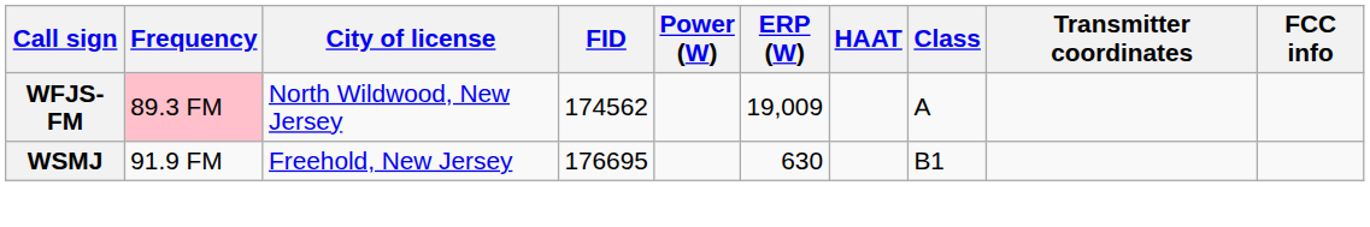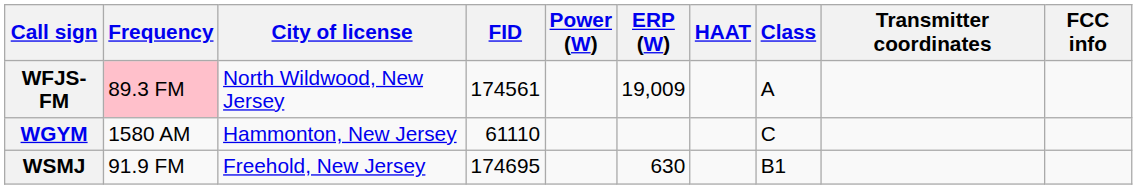 <table class="wikitable sortable">
 <tr>
 <th scope="col"><a href='#'>Call sign</a></th>
 <th scope="col" data-sort-type="number"><a href='#'>Frequency</a></th>
 <th scope="col"><a href='#'>City of license</a></th>
 <th scope="col" data-sort-type="number"><a href='#'>FID</a></th>
 <th scope="col" data-sort-type="number"><a href='#'>Power</a><br>(<a href='#'>W</a>)</th>
 <th scope="col" data-sort-type="number"><a href='#'>ERP</a><br>(<a href='#'>W</a>)</th>
 <th scope="col" data-sort-type="number"><a href='#'>HAAT</a></th>
 <th scope="col"><a href='#'>Class</a></th>
 <th scope="col" class="unsortable">Transmitter coordinates</th>
 <th scope="col" class="unsortable">FCC info</th>
 </tr>
 <tr>
 <th scope="row">WFJS-FM</th>
 <td style="background: pink;">89.3 FM</td>
 <td><a href='#'>North Wildwood, New Jersey</a></td>
-<td style="text-align: right;">174562</td>
+<td style="text-align: right;">174561</td>
 <td></td>
 <td style="text-align: right;">19,009</td>
 <td></td>
 <td>A</td>
 <td></td>
 <td></td>
 </tr>
 <tr>
+<th scope="row"><a href='#'>WGYM</a></th>
+<td>1580 AM</td>
+<td><a href='#'>Hammonton, New Jersey</a></td>
+<td style="text-align: right;">61110</td>
+<td style="text-align: right;"></td>
+<td></td>
+<td></td>
+<td>C</td>
+<td></td>
+<td></td>
+</tr>
+<tr>
 <th scope="row">WSMJ</th>
 <td>91.9 FM</td>
 <td><a href='#'>Freehold, New Jersey</a></td>
-<td style="text-align: right;">176695</td>
+<td style="text-align: right;">174695</td>
 <td></td>
 <td style="text-align: right;">630</td>
 <td></td>
 <td>B1</td>
 <td></td>
 <td></td>
 </tr>
 </table>
